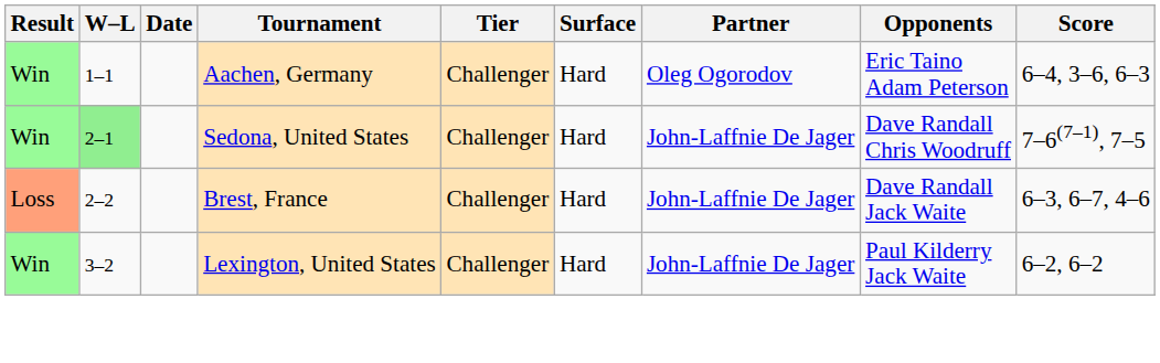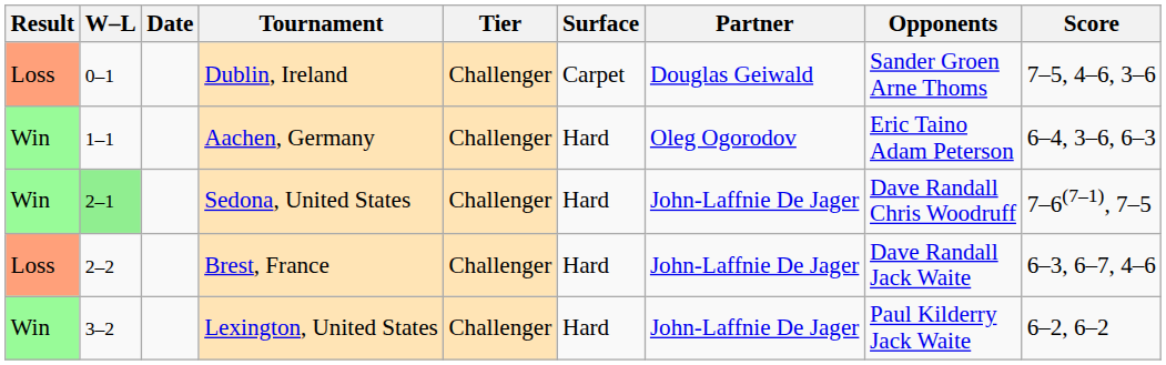 <table class="sortable wikitable">
 <tr>
 <th>Result</th>
 <th class="unsortable">W–L</th>
 <th>Date</th>
 <th>Tournament</th>
 <th>Tier</th>
 <th>Surface</th>
 <th>Partner</th>
 <th>Opponents</th>
 <th class="unsortable">Score</th>
+</tr>
+<tr>
+<td style="background:#ffa07a;">Loss</td>
+<td><small>0–1</small></td>
+<td></td>
+<td style="background:moccasin;"><a href='#'>Dublin</a>, Ireland</td>
+<td style="background:moccasin;">Challenger</td>
+<td>Carpet</td>
+<td> <a href='#'>Douglas Geiwald</a></td>
+<td> <a href='#'>Sander Groen</a> <br>  <a href='#'>Arne Thoms</a></td>
+<td>7–5, 4–6, 3–6</td>
 </tr>
 <tr>
 <td style="background:#98fb98;">Win</td>
 <td><small>1–1</small></td>
 <td></td>
 <td style="background:moccasin;"><a href='#'>Aachen</a>, Germany</td>
 <td style="background:moccasin;">Challenger</td>
 <td>Hard</td>
 <td> <a href='#'>Oleg Ogorodov</a></td>
 <td> <a href='#'>Eric Taino</a> <br>  <a href='#'>Adam Peterson</a></td>
 <td>6–4, 3–6, 6–3</td>
 </tr>
 <tr>
 <td style="background:#98fb98;">Win</td>
 <td style="background: lightgreen;"><small>2–1</small></td>
 <td></td>
 <td style="background:moccasin;"><a href='#'>Sedona</a>, United States</td>
 <td style="background:moccasin;">Challenger</td>
 <td>Hard</td>
 <td> <a href='#'>John-Laffnie De Jager</a></td>
 <td> <a href='#'>Dave Randall</a> <br>  <a href='#'>Chris Woodruff</a></td>
 <td>7–6<sup>(7–1)</sup>, 7–5</td>
 </tr>
 <tr>
 <td style="background:#ffa07a;">Loss</td>
 <td><small>2–2</small></td>
 <td></td>
 <td style="background:moccasin;"><a href='#'>Brest</a>, France</td>
 <td style="background:moccasin;">Challenger</td>
 <td>Hard</td>
 <td> <a href='#'>John-Laffnie De Jager</a></td>
 <td> <a href='#'>Dave Randall</a> <br>  <a href='#'>Jack Waite</a></td>
 <td>6–3, 6–7, 4–6</td>
 </tr>
 <tr>
 <td style="background:#98fb98;">Win</td>
 <td><small>3–2</small></td>
 <td></td>
 <td style="background:moccasin;"><a href='#'>Lexington</a>, United States</td>
 <td style="background:moccasin;">Challenger</td>
 <td>Hard</td>
 <td> <a href='#'>John-Laffnie De Jager</a></td>
 <td> <a href='#'>Paul Kilderry</a> <br>  <a href='#'>Jack Waite</a></td>
 <td>6–2, 6–2</td>
 </tr>
 </table>
